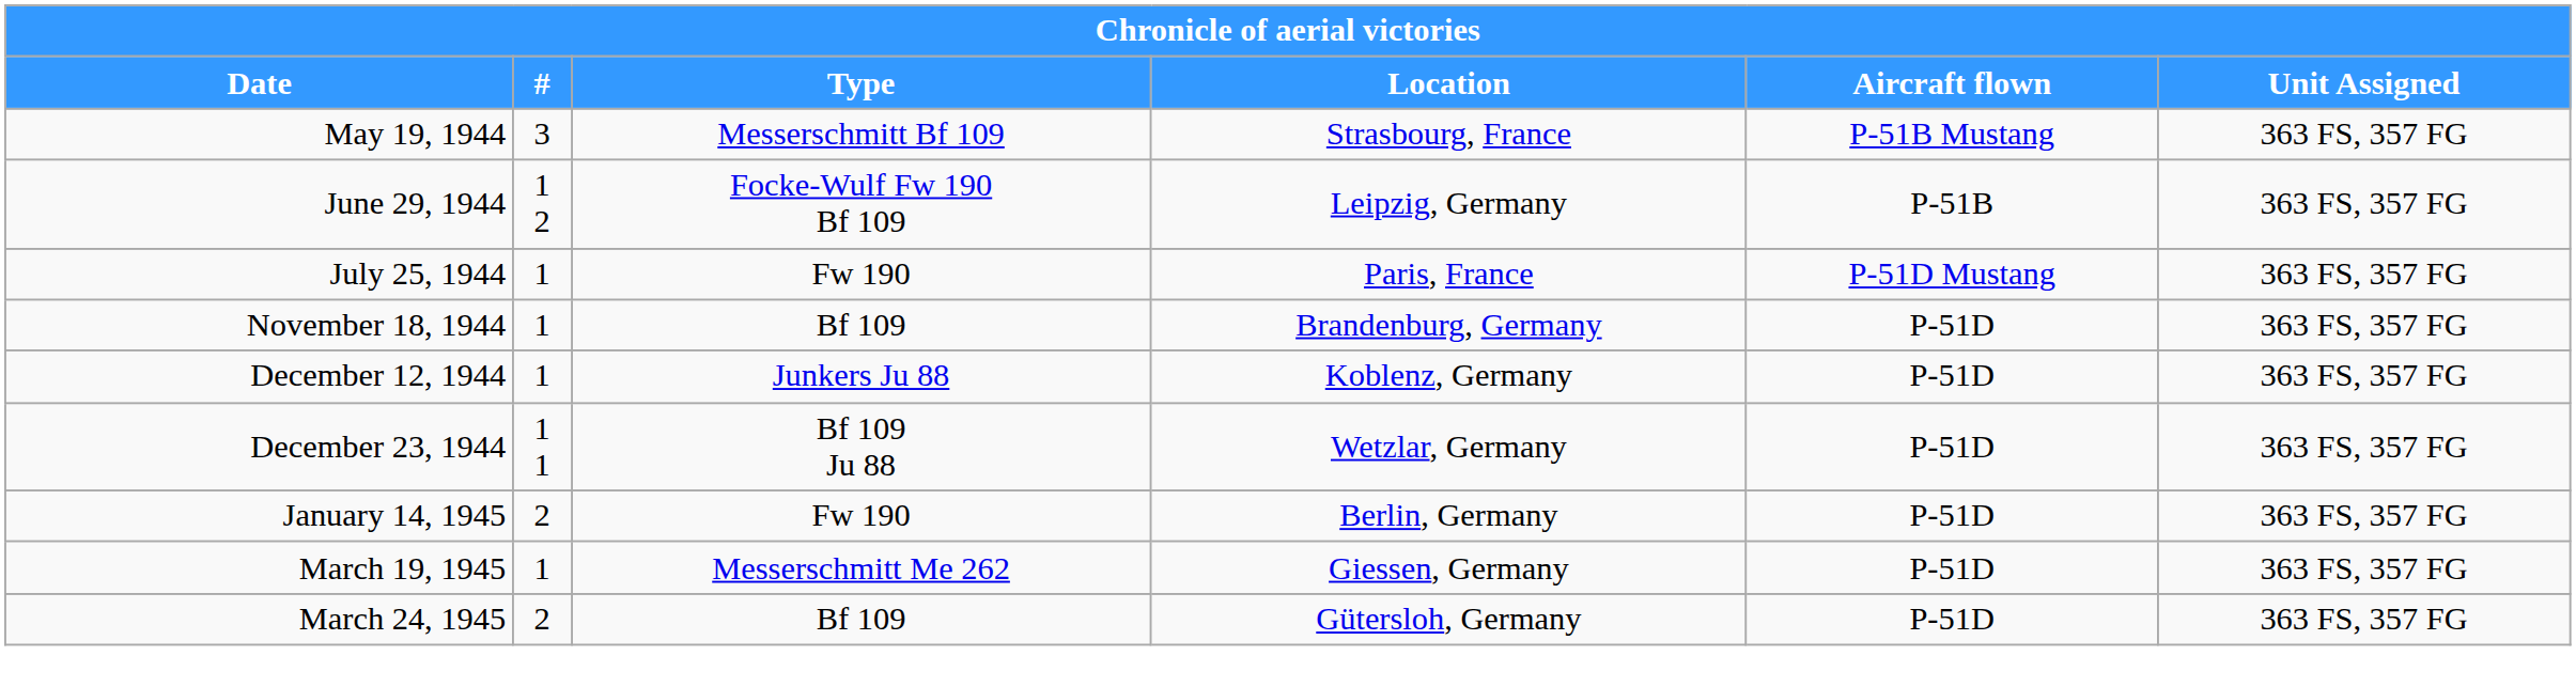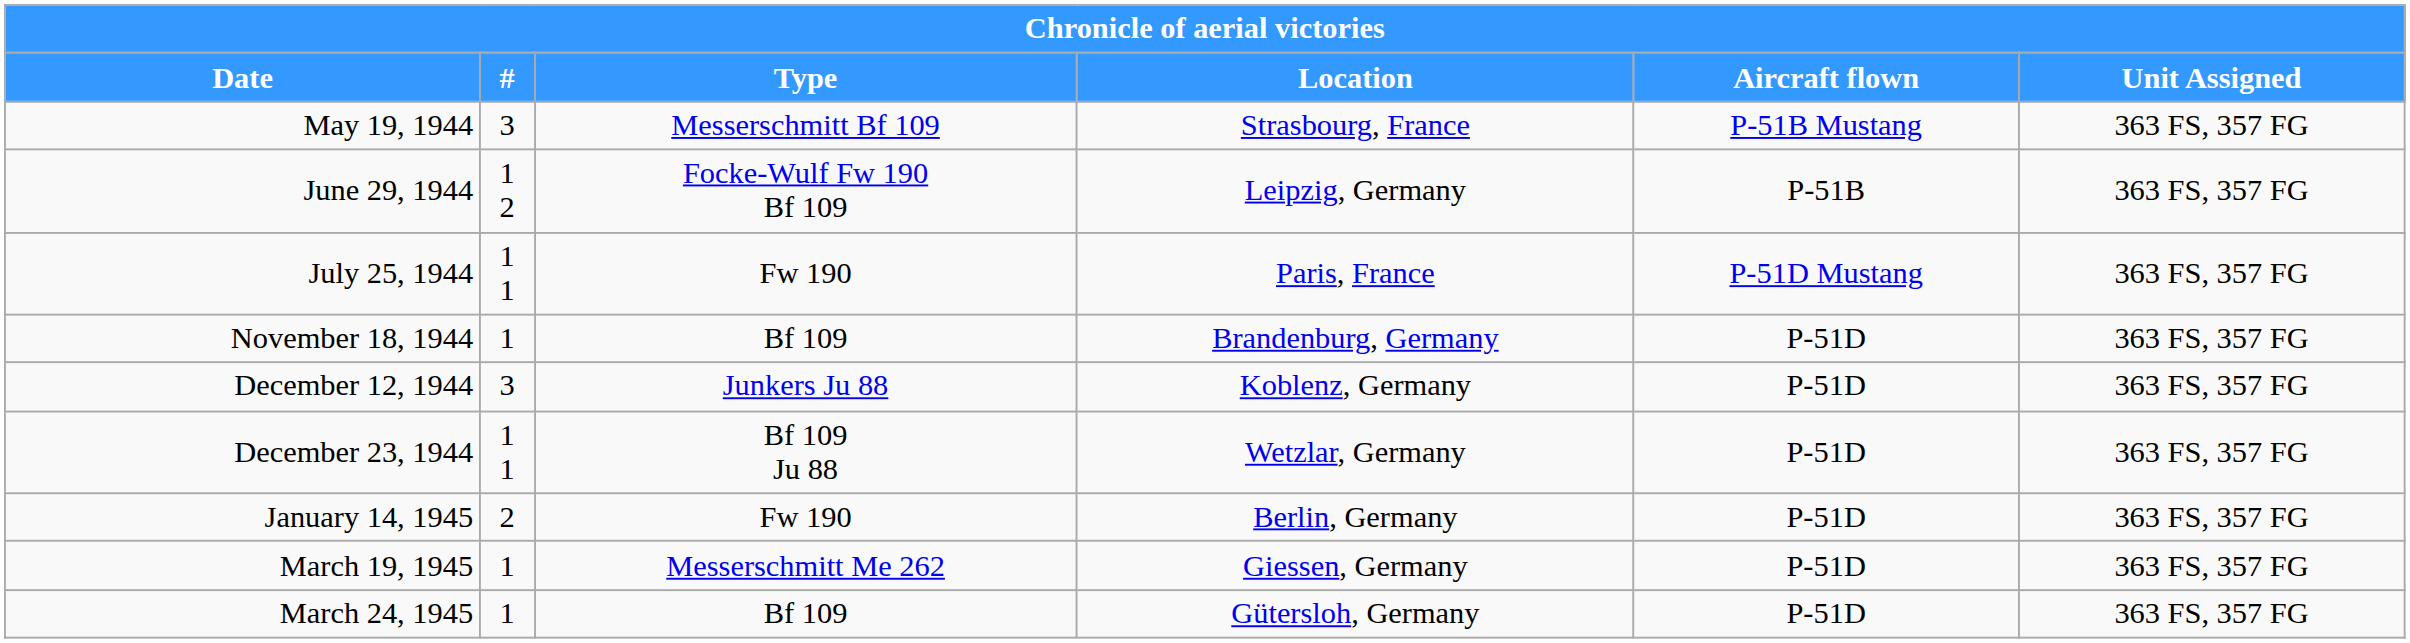 <table class="wikitable plainrowheaders collapsible collapsed" style="margin-left: auto; margin-right: auto; border: none; text-align:right; width: 100%;">
 <tr style="color:white;">
 <th colspan="6" style="background-color: #3399ff">Chronicle of aerial victories</th>
 </tr>
 <tr style="color:white;">
 <th style="background-color: #3399ff">Date</th>
 <th style="background-color: #3399ff">#</th>
 <th style="background-color: #3399ff">Type</th>
 <th style="background-color: #3399ff">Location</th>
 <th style="background-color: #3399ff">Aircraft flown</th>
 <th style="background-color: #3399ff">Unit Assigned</th>
 </tr>
 <tr>
 <td>May 19, 1944</td>
 <td align=center>3</td>
 <td align=center><a href='#'>Messerschmitt Bf 109</a></td>
 <td align=center><a href='#'>Strasbourg</a>, <a href='#'>France</a></td>
 <td align=center><a href='#'>P-51B Mustang</a></td>
 <td align=center>363 FS, 357 FG</td>
 </tr>
 <tr>
 <td>June 29, 1944</td>
 <td align=center>1<br>2</td>
 <td align=center><a href='#'>Focke-Wulf Fw 190</a><br>Bf 109</td>
 <td align=center><a href='#'>Leipzig</a>, Germany</td>
 <td align=center>P-51B</td>
 <td align=center>363 FS, 357 FG</td>
 </tr>
 <tr>
 <td>July 25, 1944</td>
-<td align=center>1</td>
+<td align=center>1<br>1</td>
 <td align=center>Fw 190</td>
 <td align=center><a href='#'>Paris</a>, <a href='#'>France</a></td>
 <td align=center><a href='#'>P-51D Mustang</a></td>
 <td align=center>363 FS, 357 FG</td>
 </tr>
 <tr>
 <td>November 18, 1944</td>
 <td align=center>1</td>
 <td align=center>Bf 109</td>
 <td align=center><a href='#'>Brandenburg</a>, <a href='#'>Germany</a></td>
 <td align=center>P-51D</td>
 <td align=center>363 FS, 357 FG</td>
 </tr>
 <tr>
 <td>December 12, 1944</td>
-<td align=center>1</td>
+<td align=center>3</td>
 <td align=center><a href='#'>Junkers Ju 88</a></td>
 <td align=center><a href='#'>Koblenz</a>, Germany</td>
 <td align=center>P-51D</td>
 <td align=center>363 FS, 357 FG</td>
 </tr>
 <tr>
 <td>December 23, 1944</td>
 <td align=center>1<br>1</td>
 <td align=center>Bf 109<br>Ju 88</td>
 <td align=center><a href='#'>Wetzlar</a>, Germany</td>
 <td align=center>P-51D</td>
 <td align=center>363 FS, 357 FG</td>
 </tr>
 <tr>
 <td>January 14, 1945</td>
 <td align=center>2</td>
 <td align=center>Fw 190</td>
 <td align=center><a href='#'>Berlin</a>, Germany</td>
 <td align=center>P-51D</td>
 <td align=center>363 FS, 357 FG</td>
 </tr>
 <tr>
 <td>March 19, 1945</td>
 <td align=center>1</td>
 <td align=center><a href='#'>Messerschmitt Me 262</a></td>
 <td align=center><a href='#'>Giessen</a>, Germany</td>
 <td align=center>P-51D</td>
 <td align=center>363 FS, 357 FG</td>
 </tr>
 <tr>
 <td>March 24, 1945</td>
-<td align=center>2</td>
+<td align=center>1</td>
 <td align=center>Bf 109</td>
 <td align=center><a href='#'>Gütersloh</a>, Germany</td>
 <td align=center>P-51D</td>
 <td align=center>363 FS, 357 FG</td>
 </tr>
 <tr>
 </tr>
 </table>
